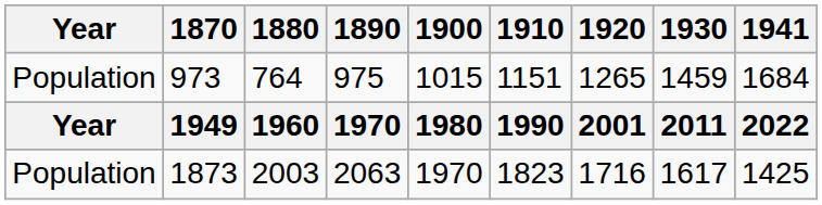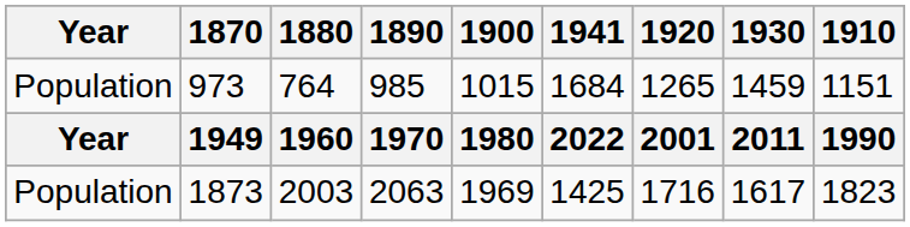 <table class="wikitable">
 <tr>
 <th>Year</th>
 <th>1870</th>
 <th>1880</th>
 <th>1890</th>
 <th>1900</th>
-<th>1910</th>
+<th>1941</th>
 <th>1920</th>
 <th>1930</th>
-<th>1941</th>
+<th>1910</th>
 </tr>
 <tr>
 <td>Population</td>
 <td>973</td>
 <td>764</td>
-<td>975</td>
+<td>985</td>
 <td>1015</td>
-<td>1151</td>
+<td>1684</td>
 <td>1265</td>
 <td>1459</td>
-<td>1684</td>
+<td>1151</td>
 </tr>
 <tr>
 <th>Year</th>
 <th>1949</th>
 <th>1960</th>
 <th>1970</th>
 <th>1980</th>
-<th>1990</th>
+<th>2022</th>
 <th>2001</th>
 <th>2011</th>
-<th>2022</th>
+<th>1990</th>
 </tr>
 <tr>
 <td>Population</td>
 <td>1873</td>
 <td>2003</td>
 <td>2063</td>
-<td>1970</td>
-<td>1823</td>
+<td>1969</td>
+<td>1425</td>
 <td>1716</td>
 <td>1617</td>
-<td>1425</td>
+<td>1823</td>
 </tr>
 </table>
